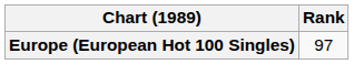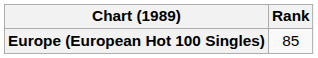 <table class="wikitable plainrowheaders" style="text-align:center">
 <tr>
 <th scope="col">Chart (1989)</th>
 <th scope="col">Rank</th>
 </tr>
 <tr>
 <th scope="row">Europe (European Hot 100 Singles)</th>
-<td style="text-align:center;">97</td>
+<td style="text-align:center;">85</td>
 </tr>
 </table>
